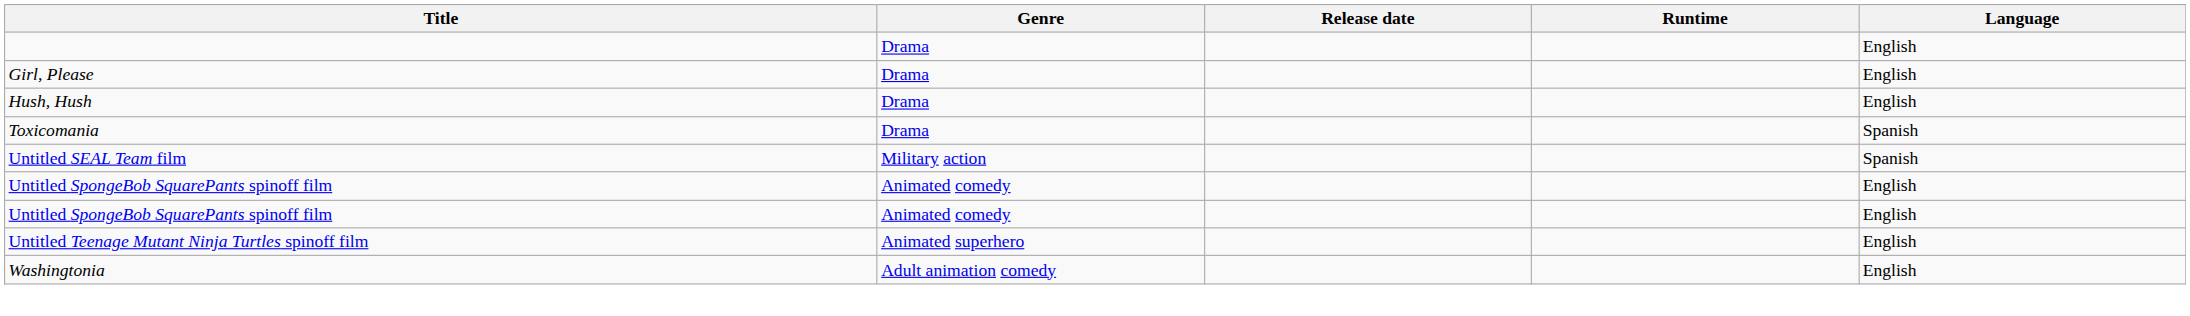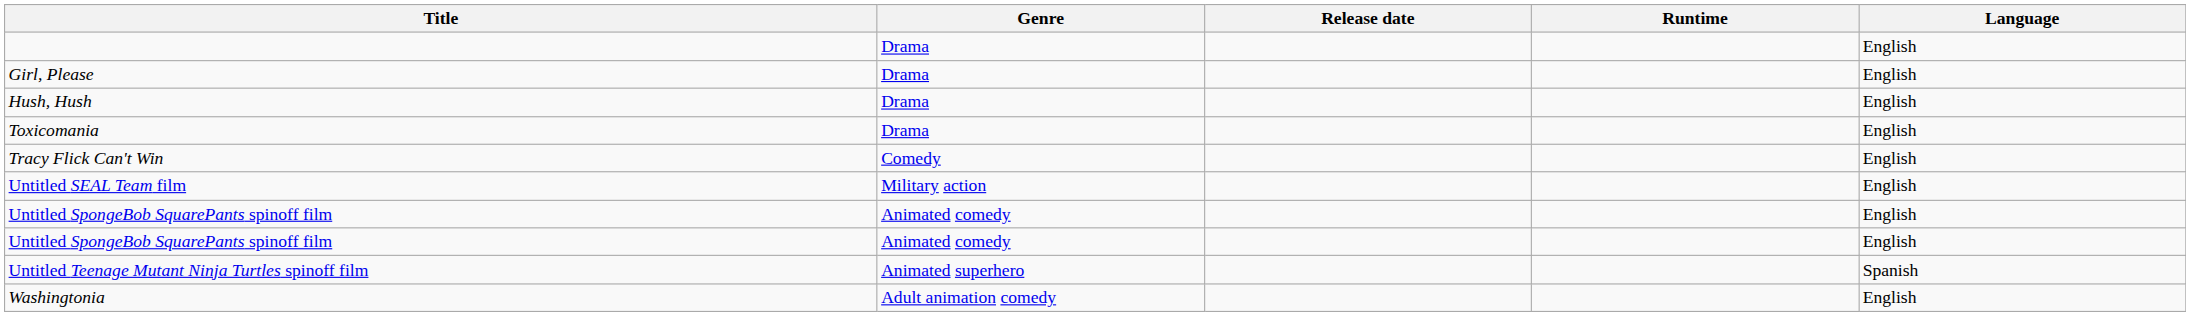 <table class="wikitable sortable" style="width:100%;">
 <tr>
 <th style="width:40%;">Title</th>
 <th style="width:15%;">Genre</th>
 <th style="width:15%;">Release date</th>
 <th style="width:15%;">Runtime</th>
 <th style="width:15%;">Language</th>
 </tr>
 <tr>
 <td><em></em></td>
 <td><a href='#'>Drama</a></td>
 <td></td>
 <td></td>
 <td>English</td>
 </tr>
 <tr>
 <td><em>Girl, Please</em></td>
 <td><a href='#'>Drama</a></td>
 <td></td>
 <td></td>
 <td>English</td>
 </tr>
 <tr>
 <td><em>Hush, Hush</em></td>
 <td><a href='#'>Drama</a></td>
 <td></td>
 <td></td>
 <td>English</td>
 </tr>
 <tr>
 <td><em>Toxicomania</em></td>
 <td><a href='#'>Drama</a></td>
 <td></td>
 <td></td>
-<td>Spanish</td>
+<td>English</td>
+</tr>
+<tr>
+<td><em>Tracy Flick Can't Win</em></td>
+<td><a href='#'>Comedy</a></td>
+<td></td>
+<td></td>
+<td>English</td>
 </tr>
 <tr>
 <td><a href='#'>Untitled <em>SEAL Team</em> film</a></td>
 <td><a href='#'>Military</a> <a href='#'>action</a></td>
 <td></td>
 <td></td>
-<td>Spanish</td>
+<td>English</td>
 </tr>
 <tr>
 <td><a href='#'>Untitled <em>SpongeBob SquarePants</em> spinoff film</a></td>
 <td><a href='#'>Animated</a> <a href='#'>comedy</a></td>
 <td></td>
 <td></td>
 <td>English</td>
 </tr>
 <tr>
 <td><a href='#'>Untitled <em>SpongeBob SquarePants</em> spinoff film</a></td>
 <td><a href='#'>Animated</a> <a href='#'>comedy</a></td>
 <td></td>
 <td></td>
 <td>English</td>
 </tr>
 <tr>
 <td><a href='#'>Untitled <em>Teenage Mutant Ninja Turtles</em> spinoff film</a></td>
 <td><a href='#'>Animated</a> <a href='#'>superhero</a></td>
 <td></td>
 <td></td>
-<td>English</td>
+<td>Spanish</td>
 </tr>
 <tr>
 <td><em>Washingtonia</em></td>
 <td><a href='#'>Adult animation</a> <a href='#'>comedy</a></td>
 <td></td>
 <td></td>
 <td>English</td>
 </tr>
 </table>
